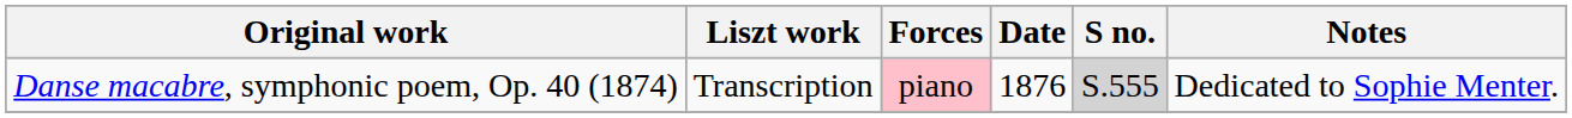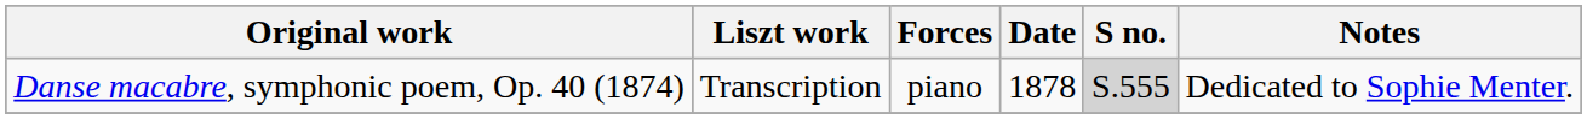 <table class="wikitable">
 <tr>
 <th>Original work</th>
 <th>Liszt work</th>
 <th>Forces</th>
 <th>Date</th>
 <th>S no.</th>
 <th>Notes</th>
 </tr>
 <tr>
 <td><em><a href='#'>Danse macabre</a></em>, symphonic poem, Op. 40 (1874)</td>
 <td>Transcription</td>
-<td style="background: pink; text-align: center">piano</td>
-<td>1876</td>
+<td style="text-align: center">piano</td>
+<td>1878</td>
 <td style="background: lightgrey;">S.555</td>
 <td>Dedicated to <a href='#'>Sophie Menter</a>.</td>
 </tr>
 <tr>
 </tr>
 </table>
